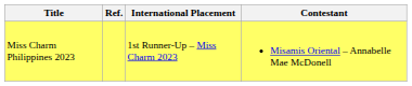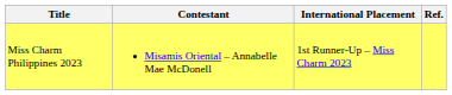 <table class="wikitable sortable" style="font-size: 95%;">
 <tr>
 <th>Title</th>
+<th>Contestant</th>
+<th>International Placement</th>
 <th>Ref.</th>
-<th>International Placement</th>
-<th>Contestant</th>
 </tr>
 <tr style="background:#FFFF66;">
 <td>Miss Charm Philippines 2023</td>
+<td><br><ul><li><a href='#'>Misamis Oriental</a> – Annabelle Mae McDonell</li></ul></td>
+<td>1st Runner-Up – <a href='#'>Miss Charm 2023</a></td>
 <td></td>
-<td>1st Runner-Up – <a href='#'>Miss Charm 2023</a></td>
-<td><br><ul><li><a href='#'>Misamis Oriental</a> – Annabelle Mae McDonell</li></ul></td>
 </tr>
 </table>
